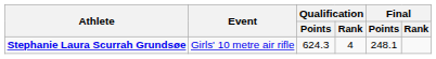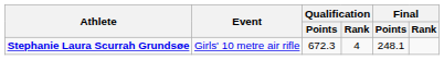 <table class="wikitable" style="font-size:90%">
 <tr>
 <th rowspan="2">Athlete</th>
 <th rowspan="2">Event</th>
 <th colspan=2>Qualification</th>
 <th colspan=2>Final</th>
 </tr>
 <tr style="font-size:95%">
 <th>Points</th>
 <th>Rank</th>
 <th>Points</th>
 <th>Rank</th>
 </tr>
 <tr align=center>
 <td align=left><strong><a href='#'>Stephanie Laura Scurrah Grundsøe</a></strong></td>
 <td align=left><a href='#'>Girls' 10 metre air rifle</a></td>
-<td>624.3</td>
+<td>672.3</td>
 <td>4 </td>
 <td>248.1</td>
 <td></td>
 </tr>
 </table>
